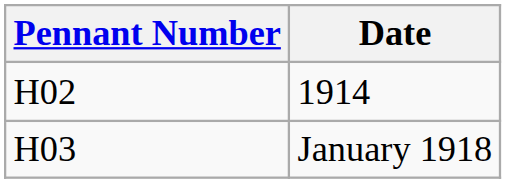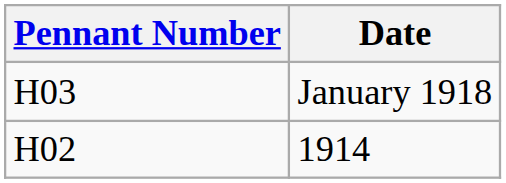 <table class="wikitable" style="text-align:left">
 <tr>
 <th><a href='#'>Pennant Number</a></th>
 <th>Date</th>
 </tr>
 <tr>
+<td>H03</td>
+<td>January 1918</td>
+</tr>
+<tr>
 <td>H02</td>
 <td>1914</td>
 </tr>
-<tr>
-<td>H03</td>
-<td>January 1918</td>
-</tr>
 </table>
